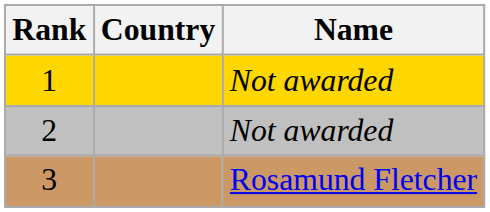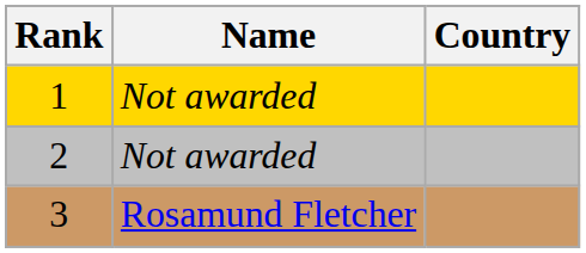 <table class="wikitable sortable" style="text-align:center">
 <tr>
 <th>Rank</th>
+<th>Name</th>
 <th>Country</th>
-<th>Name</th>
 </tr>
 <tr bgcolor=gold>
 <td>1</td>
+<td align="left"><em>Not awarded</em></td>
 <td align="left"></td>
-<td align="left"><em>Not awarded</em></td>
 </tr>
 <tr bgcolor=silver>
 <td>2</td>
+<td align="left"><em>Not awarded</em></td>
 <td align="left"></td>
-<td align="left"><em>Not awarded</em></td>
 </tr>
 <tr bgcolor=#CC9966>
 <td>3</td>
+<td align="left"><a href='#'>Rosamund Fletcher</a></td>
 <td align="left"></td>
-<td align="left"><a href='#'>Rosamund Fletcher</a></td>
 </tr>
 </table>
